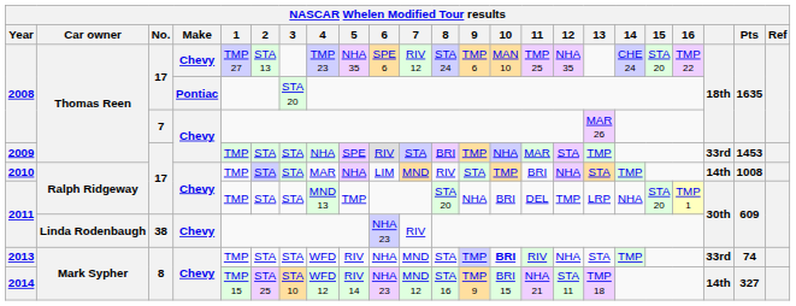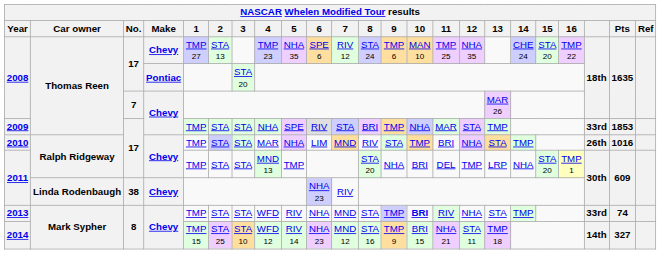 <table class="wikitable" style="text-align:center; font-size:75%">
 <tr>
 <th colspan=38><a href='#'>NASCAR</a> <a href='#'>Whelen Modified Tour</a> results</th>
 </tr>
 <tr>
 <th>Year</th>
 <th>Car owner</th>
 <th>No.</th>
 <th>Make</th>
 <th>1</th>
 <th>2</th>
 <th>3</th>
 <th>4</th>
 <th>5</th>
 <th>6</th>
 <th>7</th>
 <th>8</th>
 <th>9</th>
 <th>10</th>
 <th>11</th>
 <th>12</th>
 <th>13</th>
 <th>14</th>
 <th>15</th>
 <th>16</th>
 <th></th>
 <th>Pts</th>
 <th>Ref</th>
 </tr>
 <tr>
 <th rowspan=3><a href='#'>2008</a></th>
 <th rowspan=4>Thomas Reen</th>
 <th rowspan=2>17</th>
 <th><a href='#'>Chevy</a></th>
 <td style="background:#CFCFFF;"><a href='#'>TMP</a><br><small>27</small></td>
 <td style="background:#DFFFDF;"><a href='#'>STA</a><br><small>13</small></td>
 <td></td>
 <td style="background:#CFCFFF;"><a href='#'>TMP</a><br><small>23</small></td>
 <td style="background:#EFCFFF;"><a href='#'>NHA</a><br><small>35</small></td>
 <td style="background:#FFDF9F;"><a href='#'>SPE</a><br><small>6</small></td>
 <td style="background:#DFFFDF;"><a href='#'>RIV</a><br><small>12</small></td>
 <td style="background:#CFCFFF;"><a href='#'>STA</a><br><small>24</small></td>
 <td style="background:#FFDF9F;"><a href='#'>TMP</a><br><small>6</small></td>
 <td style="background:#FFDF9F;"><a href='#'>MAN</a><br><small>10</small></td>
 <td style="background:#EFCFFF;"><a href='#'>TMP</a><br><small>25</small></td>
 <td style="background:#EFCFFF;"><a href='#'>NHA</a><br><small>35</small></td>
 <td></td>
 <td style="background:#CFCFFF;"><a href='#'>CHE</a><br><small>24</small></td>
 <td style="background:#DFFFDF;"><a href='#'>STA</a><br><small>20</small></td>
 <td style="background:#EFCFFF;"><a href='#'>TMP</a><br><small>22</small></td>
 <th rowspan=3>18th</th>
 <th rowspan=3>1635</th>
 <th rowspan=3></th>
 </tr>
 <tr>
 <th><a href='#'>Pontiac</a></th>
 <td colspan=2></td>
 <td style="background:#DFFFDF;"><a href='#'>STA</a><br><small>20</small></td>
 <td colspan=13></td>
 </tr>
 <tr>
 <th>7</th>
 <th rowspan=2><a href='#'>Chevy</a></th>
 <td colspan=12></td>
 <td style="background:#EFCFFF;"><a href='#'>MAR</a><br><small>26</small></td>
 <td colspan=3></td>
 </tr>
 <tr>
 <th><a href='#'>2009</a></th>
 <th rowspan=3>17</th>
 <td style="background:#DFFFDF;"><a href='#'>TMP</a><br></td>
 <td style="background:#DFFFDF;"><a href='#'>STA</a><br></td>
 <td style="background:#DFFFDF;"><a href='#'>STA</a><br></td>
 <td style="background:#DFFFDF;"><a href='#'>NHA</a><br></td>
 <td style="background:#EFCFFF;"><a href='#'>SPE</a><br></td>
 <td style="background:#DFDFDF;"><a href='#'>RIV</a><br></td>
 <td style="background:#CFCFFF;"><a href='#'>STA</a><br></td>
 <td style="background:#EFCFFF;"><a href='#'>BRI</a><br></td>
 <td style="background:#FFDF9F;"><a href='#'>TMP</a><br></td>
 <td style="background:#CFCFFF;"><a href='#'>NHA</a><br></td>
 <td style="background:#DFFFDF;"><a href='#'>MAR</a><br></td>
 <td style="background:#EFCFFF;"><a href='#'>STA</a><br></td>
 <td style="background:#DFFFDF;"><a href='#'>TMP</a><br></td>
 <td colspan=3></td>
 <th>33rd</th>
-<th>1453</th>
+<th>1853</th>
 <th></th>
 </tr>
 <tr>
 <th><a href='#'>2010</a></th>
 <th rowspan=2>Ralph Ridgeway</th>
 <th rowspan=2><a href='#'>Chevy</a></th>
 <td><a href='#'>TMP</a></td>
 <td style="background:#CFCFFF;"><a href='#'>STA</a><br></td>
 <td style="background:#DFFFDF;"><a href='#'>STA</a><br></td>
 <td><a href='#'>MAR</a></td>
 <td style="background:#EFCFFF;"><a href='#'>NHA</a><br></td>
 <td><a href='#'>LIM</a></td>
 <td style="background:#FFDF9F;"><a href='#'>MND</a><br></td>
 <td><a href='#'>RIV</a></td>
 <td style="background:#DFFFDF;"><a href='#'>STA</a><br></td>
 <td style="background:#FFDF9F;"><a href='#'>TMP</a><br></td>
 <td><a href='#'>BRI</a></td>
 <td style="background:#EFCFFF;"><a href='#'>NHA</a><br></td>
 <td style="background:#FFDF9F;"><a href='#'>STA</a><br></td>
 <td style="background:#DFFFDF;"><a href='#'>TMP</a><br></td>
 <td colspan=2></td>
-<th>14th</th>
-<th>1008</th>
+<th>26th</th>
+<th>1016</th>
 <th></th>
 </tr>
 <tr>
 <th rowspan=2><a href='#'>2011</a></th>
 <td><a href='#'>TMP</a></td>
 <td><a href='#'>STA</a></td>
 <td><a href='#'>STA</a></td>
 <td style="background:#DFFFDF;"><a href='#'>MND</a><br><small>13</small></td>
 <td><a href='#'>TMP</a></td>
 <td colspan=2></td>
 <td style="background:#DFFFDF;"><a href='#'>STA</a><br><small>20</small></td>
 <td><a href='#'>NHA</a></td>
 <td><a href='#'>BRI</a></td>
 <td><a href='#'>DEL</a></td>
 <td><a href='#'>TMP</a></td>
 <td><a href='#'>LRP</a></td>
 <td><a href='#'>NHA</a></td>
 <td style="background:#DFFFDF;"><a href='#'>STA</a><br><small>20</small></td>
 <td style="background:#FFFFBF;"><a href='#'>TMP</a><br><small>1</small></td>
 <th rowspan=2>30th</th>
 <th rowspan=2>609</th>
 <th rowspan=2></th>
 </tr>
 <tr>
 <th>Linda Rodenbaugh</th>
 <th>38</th>
 <th><a href='#'>Chevy</a></th>
 <td colspan=5></td>
 <td style="background:#CFCFFF;"><a href='#'>NHA</a><br><small>23</small></td>
 <td><a href='#'>RIV</a></td>
 <td colspan=9></td>
 </tr>
 <tr>
 <th><a href='#'>2013</a></th>
 <th rowspan=2>Mark Sypher</th>
 <th rowspan=2>8</th>
 <th rowspan=2><a href='#'>Chevy</a></th>
 <td><a href='#'>TMP</a></td>
 <td><a href='#'>STA</a></td>
 <td><a href='#'>STA</a></td>
 <td><a href='#'>WFD</a></td>
 <td><a href='#'>RIV</a></td>
 <td><a href='#'>NHA</a></td>
 <td><a href='#'>MND</a></td>
 <td><a href='#'>STA</a></td>
 <td style="background:#CFCFFF;"><a href='#'>TMP</a><br></td>
 <td><strong><a href='#'>BRI</a></strong></td>
 <td style="background:#DFFFDF;"><a href='#'>RIV</a><br></td>
 <td><a href='#'>NHA</a></td>
 <td><a href='#'>STA</a></td>
 <td style="background:#DFFFDF;"><a href='#'>TMP</a><br></td>
 <td colspan=2></td>
 <th>33rd</th>
 <th>74</th>
 <th></th>
 </tr>
 <tr>
 <th><a href='#'>2014</a></th>
 <td style="background:#DFFFDF;"><a href='#'>TMP</a><br><small>15</small></td>
 <td style="background:#EFCFFF;"><a href='#'>STA</a><br><small>25</small></td>
 <td style="background:#FFDF9F;"><a href='#'>STA</a><br><small>10</small></td>
 <td style="background:#DFFFDF;"><a href='#'>WFD</a><br><small>12</small></td>
 <td style="background:#DFFFDF;"><a href='#'>RIV</a><br><small>14</small></td>
 <td style="background:#EFCFFF;"><a href='#'>NHA</a><br><small>23</small></td>
 <td style="background:#DFFFDF;"><a href='#'>MND</a><br><small>12</small></td>
 <td style="background:#DFFFDF;"><a href='#'>STA</a><br><small>16</small></td>
 <td style="background:#FFDF9F;"><a href='#'>TMP</a><br><small>9</small></td>
 <td style="background:#DFFFDF;"><a href='#'>BRI</a><br><small>15</small></td>
 <td style="background:#EFCFFF;"><a href='#'>NHA</a><br><small>21</small></td>
 <td style="background:#DFFFDF;"><a href='#'>STA</a><br><small>11</small></td>
 <td style="background:#EFCFFF;"><a href='#'>TMP</a><br><small>18</small></td>
 <td colspan=3></td>
 <th>14th</th>
 <th>327</th>
 <th></th>
 </tr>
 </table>
